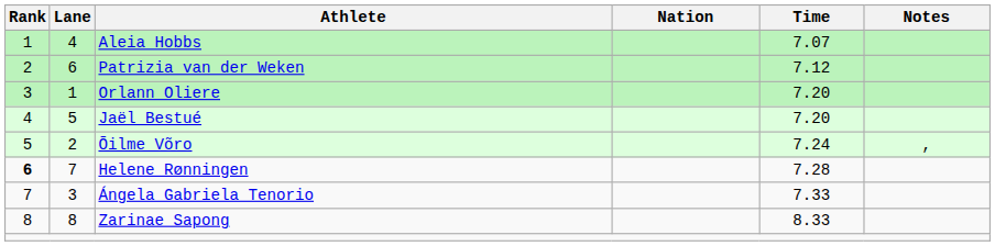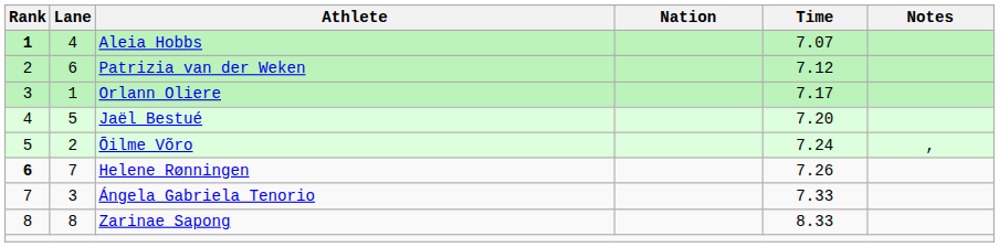 <table class="wikitable sortable" style="text-align:center;width: 65%;">
 <tr>
 <th scope="col" style="width: 10px;">Rank</th>
 <th scope="col" style="width: 10px;">Lane</th>
 <th scope="col">Athlete</th>
 <th scope="col">Nation</th>
 <th scope="col">Time</th>
 <th scope="col">Notes</th>
 </tr>
 <tr bgcolor=bbf3bb>
-<td>1</td>
+<td><strong>1</strong></td>
 <td>4</td>
 <td align=left><a href='#'>Aleia Hobbs</a></td>
 <td align=left></td>
 <td>7.07</td>
 <td></td>
 </tr>
 <tr bgcolor=bbf3bb>
 <td>2</td>
 <td>6</td>
 <td align=left><a href='#'>Patrizia van der Weken</a></td>
 <td align=left></td>
 <td>7.12</td>
 <td></td>
 </tr>
 <tr bgcolor=bbf3bb>
 <td>3</td>
 <td>1</td>
 <td align=left><a href='#'>Orlann Oliere</a></td>
 <td align=left></td>
-<td>7.20</td>
+<td>7.17</td>
 <td></td>
 </tr>
 <tr bgcolor=ddffdd>
 <td>4</td>
 <td>5</td>
 <td align=left><a href='#'>Jaël Bestué</a></td>
 <td align=left></td>
 <td>7.20</td>
 <td></td>
 </tr>
 <tr bgcolor=ddffdd>
 <td>5</td>
 <td>2</td>
 <td align=left><a href='#'>Õilme Võro</a></td>
 <td align=left></td>
 <td>7.24</td>
 <td>, </td>
 </tr>
 <tr>
 <td><strong>6</strong></td>
 <td>7</td>
 <td align=left><a href='#'>Helene Rønningen</a></td>
 <td align=left></td>
-<td>7.28</td>
+<td>7.26</td>
 <td></td>
 </tr>
 <tr>
 <td>7</td>
 <td>3</td>
 <td align=left><a href='#'>Ángela Gabriela Tenorio</a></td>
 <td align=left></td>
 <td>7.33</td>
 <td></td>
 </tr>
 <tr>
 <td>8</td>
 <td>8</td>
 <td align=left><a href='#'>Zarinae Sapong</a></td>
 <td align=left></td>
 <td>8.33</td>
 <td></td>
 </tr>
 <tr class="sortbottom">
 <td colspan="6"></td>
 </tr>
 </table>
